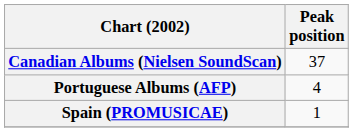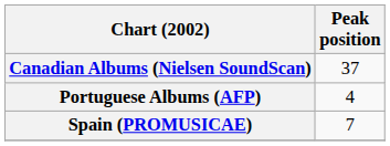 <table class="wikitable sortable plainrowheaders">
 <tr>
 <th>Chart (2002)</th>
 <th>Peak<br>position</th>
 </tr>
 <tr>
 <th scope="row"><a href='#'>Canadian Albums</a> (<a href='#'>Nielsen SoundScan</a>)</th>
 <td style="text-align:center;">37</td>
 </tr>
 <tr>
 <th scope="row">Portuguese Albums (<a href='#'>AFP</a>)</th>
 <td style="text-align:center;">4</td>
 </tr>
 <tr>
 <th scope="row">Spain (<a href='#'>PROMUSICAE</a>)</th>
-<td style="text-align:center;">1</td>
+<td style="text-align:center;">7</td>
 </tr>
 <tr>
 </tr>
 <tr>
 </tr>
 <tr>
 </tr>
 <tr>
 </tr>
 <tr>
 </tr>
 <tr>
 </tr>
 <tr>
 </tr>
 </table>
